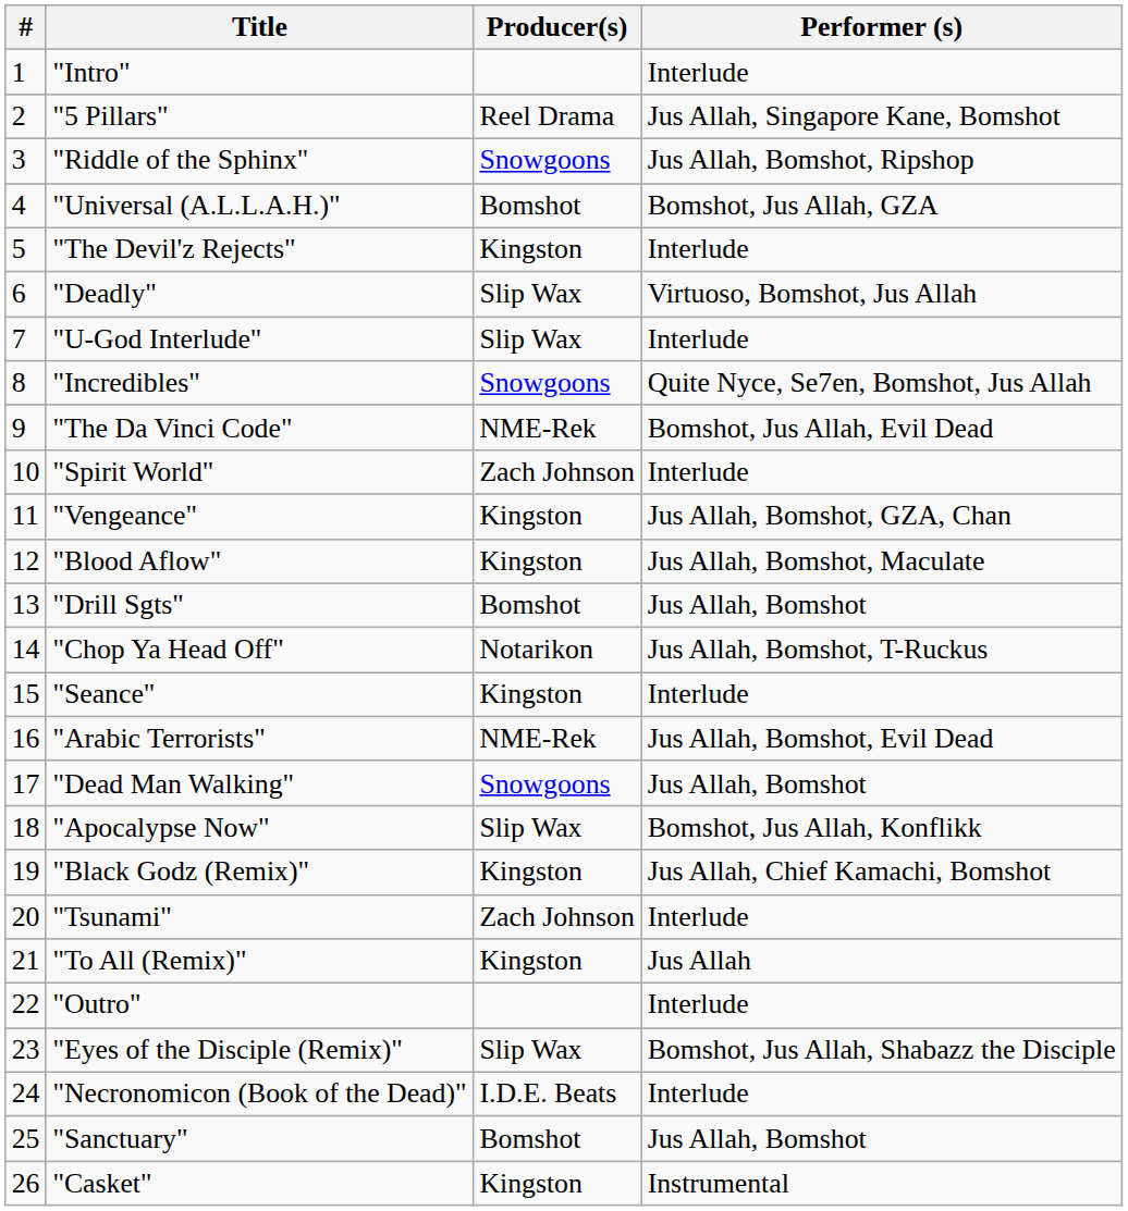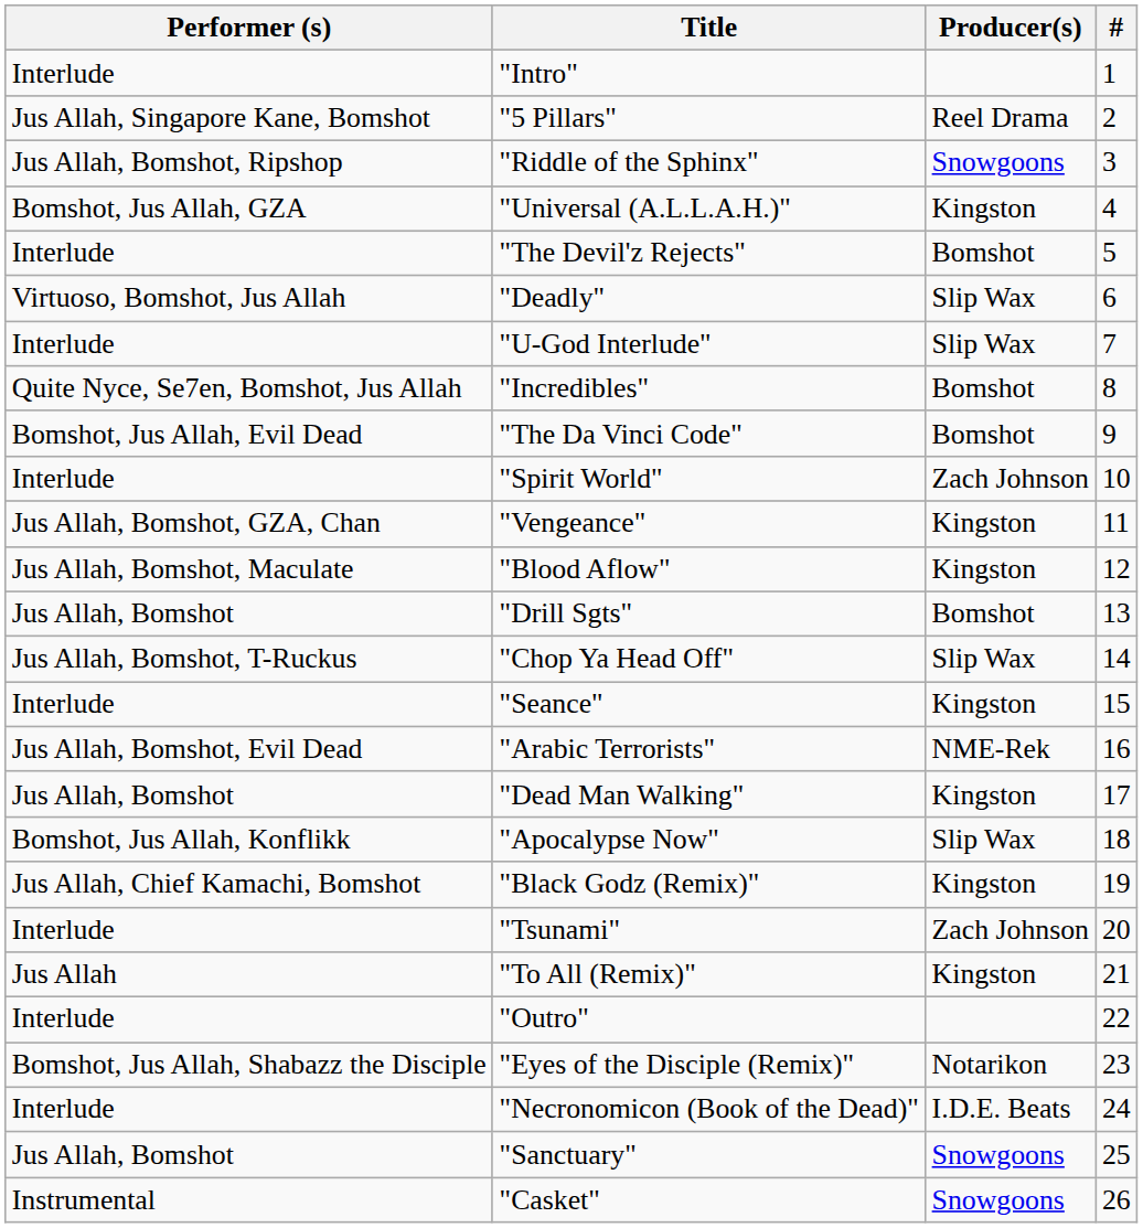 <table class="wikitable">
 <tr>
-<th>#</th>
+<th>Performer (s)</th>
 <th>Title</th>
 <th>Producer(s)</th>
-<th>Performer (s)</th>
+<th>#</th>
 </tr>
 <tr>
-<td>1</td>
+<td>Interlude</td>
 <td>"Intro"</td>
 <td></td>
-<td>Interlude</td>
+<td>1</td>
 </tr>
 <tr>
-<td>2</td>
+<td>Jus Allah, Singapore Kane, Bomshot</td>
 <td>"5 Pillars"</td>
 <td>Reel Drama</td>
-<td>Jus Allah, Singapore Kane, Bomshot</td>
+<td>2</td>
 </tr>
 <tr>
-<td>3</td>
+<td>Jus Allah, Bomshot, Ripshop</td>
 <td>"Riddle of the Sphinx"</td>
 <td><a href='#'>Snowgoons</a></td>
-<td>Jus Allah, Bomshot, Ripshop</td>
+<td>3</td>
 </tr>
 <tr>
+<td>Bomshot, Jus Allah, GZA</td>
+<td>"Universal (A.L.L.A.H.)"</td>
+<td>Kingston</td>
 <td>4</td>
-<td>"Universal (A.L.L.A.H.)"</td>
-<td>Bomshot</td>
-<td>Bomshot, Jus Allah, GZA</td>
 </tr>
 <tr>
+<td>Interlude</td>
+<td>"The Devil'z Rejects"</td>
+<td>Bomshot</td>
 <td>5</td>
-<td>"The Devil'z Rejects"</td>
-<td>Kingston</td>
-<td>Interlude</td>
 </tr>
 <tr>
-<td>6</td>
+<td>Virtuoso, Bomshot, Jus Allah</td>
 <td>"Deadly"</td>
 <td>Slip Wax</td>
-<td>Virtuoso, Bomshot, Jus Allah</td>
+<td>6</td>
 </tr>
 <tr>
-<td>7</td>
+<td>Interlude</td>
 <td>"U-God Interlude"</td>
 <td>Slip Wax</td>
-<td>Interlude</td>
+<td>7</td>
 </tr>
 <tr>
+<td>Quite Nyce, Se7en, Bomshot, Jus Allah</td>
+<td>"Incredibles"</td>
+<td>Bomshot</td>
 <td>8</td>
-<td>"Incredibles"</td>
-<td><a href='#'>Snowgoons</a></td>
-<td>Quite Nyce, Se7en, Bomshot, Jus Allah</td>
 </tr>
 <tr>
+<td>Bomshot, Jus Allah, Evil Dead</td>
+<td>"The Da Vinci Code"</td>
+<td>Bomshot</td>
 <td>9</td>
-<td>"The Da Vinci Code"</td>
-<td>NME-Rek</td>
-<td>Bomshot, Jus Allah, Evil Dead</td>
 </tr>
 <tr>
-<td>10</td>
+<td>Interlude</td>
 <td>"Spirit World"</td>
 <td>Zach Johnson</td>
-<td>Interlude</td>
+<td>10</td>
 </tr>
 <tr>
-<td>11</td>
+<td>Jus Allah, Bomshot, GZA, Chan</td>
 <td>"Vengeance"</td>
 <td>Kingston</td>
-<td>Jus Allah, Bomshot, GZA, Chan</td>
+<td>11</td>
 </tr>
 <tr>
-<td>12</td>
+<td>Jus Allah, Bomshot, Maculate</td>
 <td>"Blood Aflow"</td>
 <td>Kingston</td>
-<td>Jus Allah, Bomshot, Maculate</td>
+<td>12</td>
 </tr>
 <tr>
-<td>13</td>
+<td>Jus Allah, Bomshot</td>
 <td>"Drill Sgts"</td>
 <td>Bomshot</td>
-<td>Jus Allah, Bomshot</td>
+<td>13</td>
 </tr>
 <tr>
+<td>Jus Allah, Bomshot, T-Ruckus</td>
+<td>"Chop Ya Head Off"</td>
+<td>Slip Wax</td>
 <td>14</td>
-<td>"Chop Ya Head Off"</td>
-<td>Notarikon</td>
-<td>Jus Allah, Bomshot, T-Ruckus</td>
 </tr>
 <tr>
-<td>15</td>
+<td>Interlude</td>
 <td>"Seance"</td>
 <td>Kingston</td>
-<td>Interlude</td>
+<td>15</td>
 </tr>
 <tr>
-<td>16</td>
+<td>Jus Allah, Bomshot, Evil Dead</td>
 <td>"Arabic Terrorists"</td>
 <td>NME-Rek</td>
-<td>Jus Allah, Bomshot, Evil Dead</td>
+<td>16</td>
 </tr>
 <tr>
+<td>Jus Allah, Bomshot</td>
+<td>"Dead Man Walking"</td>
+<td>Kingston</td>
 <td>17</td>
-<td>"Dead Man Walking"</td>
-<td><a href='#'>Snowgoons</a></td>
-<td>Jus Allah, Bomshot</td>
 </tr>
 <tr>
-<td>18</td>
+<td>Bomshot, Jus Allah, Konflikk</td>
 <td>"Apocalypse Now"</td>
 <td>Slip Wax</td>
-<td>Bomshot, Jus Allah, Konflikk</td>
+<td>18</td>
 </tr>
 <tr>
-<td>19</td>
+<td>Jus Allah, Chief Kamachi, Bomshot</td>
 <td>"Black Godz (Remix)"</td>
 <td>Kingston</td>
-<td>Jus Allah, Chief Kamachi, Bomshot</td>
+<td>19</td>
 </tr>
 <tr>
-<td>20</td>
+<td>Interlude</td>
 <td>"Tsunami"</td>
 <td>Zach Johnson</td>
-<td>Interlude</td>
+<td>20</td>
 </tr>
 <tr>
-<td>21</td>
+<td>Jus Allah</td>
 <td>"To All (Remix)"</td>
 <td>Kingston</td>
-<td>Jus Allah</td>
+<td>21</td>
 </tr>
 <tr>
-<td>22</td>
+<td>Interlude</td>
 <td>"Outro"</td>
 <td></td>
-<td>Interlude</td>
+<td>22</td>
 </tr>
 <tr>
+<td>Bomshot, Jus Allah, Shabazz the Disciple</td>
+<td>"Eyes of the Disciple (Remix)"</td>
+<td>Notarikon</td>
 <td>23</td>
-<td>"Eyes of the Disciple (Remix)"</td>
-<td>Slip Wax</td>
-<td>Bomshot, Jus Allah, Shabazz the Disciple</td>
 </tr>
 <tr>
-<td>24</td>
+<td>Interlude</td>
 <td>"Necronomicon (Book of the Dead)"</td>
 <td>I.D.E. Beats</td>
-<td>Interlude</td>
+<td>24</td>
 </tr>
 <tr>
+<td>Jus Allah, Bomshot</td>
+<td>"Sanctuary"</td>
+<td><a href='#'>Snowgoons</a></td>
 <td>25</td>
-<td>"Sanctuary"</td>
-<td>Bomshot</td>
-<td>Jus Allah, Bomshot</td>
 </tr>
 <tr>
+<td>Instrumental</td>
+<td>"Casket"</td>
+<td><a href='#'>Snowgoons</a></td>
 <td>26</td>
-<td>"Casket"</td>
-<td>Kingston</td>
-<td>Instrumental</td>
 </tr>
 </table>
